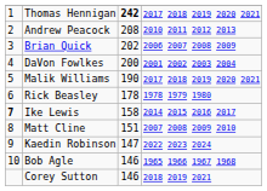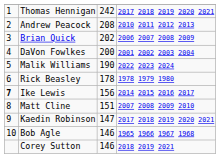 <table class="wikitable">
 <tr>
 </tr>
 <tr>
 <td>1</td>
 <td>Thomas Hennigan</td>
-<td><strong>242</strong></td>
+<td>242</td>
 <td style="font-size:80%;"><a href='#'>2017</a> <a href='#'>2018</a> <a href='#'>2019</a> <a href='#'>2020</a> <a href='#'>2021</a></td>
 </tr>
 <tr>
 <td>2</td>
 <td>Andrew Peacock</td>
 <td>208</td>
 <td style="font-size:80%;"><a href='#'>2010</a> <a href='#'>2011</a> <a href='#'>2012</a> <a href='#'>2013</a></td>
 </tr>
 <tr>
 <td>3</td>
 <td><a href='#'>Brian Quick</a></td>
 <td>202</td>
 <td style="font-size:80%;"><a href='#'>2006</a> <a href='#'>2007</a> <a href='#'>2008</a> <a href='#'>2009</a></td>
 </tr>
 <tr>
 <td>4</td>
 <td>DaVon Fowlkes</td>
 <td>200</td>
 <td style="font-size:80%;"><a href='#'>2001</a> <a href='#'>2002</a> <a href='#'>2003</a> <a href='#'>2004</a></td>
 </tr>
 <tr>
 <td>5</td>
 <td>Malik Williams</td>
 <td>190</td>
-<td style="font-size:80%;"><a href='#'>2017</a> <a href='#'>2018</a> <a href='#'>2019</a> <a href='#'>2020</a> <a href='#'>2021</a></td>
+<td style="font-size:80%;"><a href='#'>2022</a> <a href='#'>2023</a> <a href='#'>2024</a></td>
 </tr>
 <tr>
 <td>6</td>
 <td>Rick Beasley</td>
 <td>178</td>
 <td style="font-size:80%;"><a href='#'>1978</a> <a href='#'>1979</a> <a href='#'>1980</a></td>
 </tr>
 <tr>
 <td><strong>7</strong></td>
 <td>Ike Lewis</td>
-<td>158</td>
+<td>156</td>
 <td style="font-size:80%;"><a href='#'>2014</a> <a href='#'>2015</a> <a href='#'>2016</a> <a href='#'>2017</a></td>
 </tr>
 <tr>
 <td>8</td>
 <td>Matt Cline</td>
 <td>151</td>
 <td style="font-size:80%;"><a href='#'>2007</a> <a href='#'>2008</a> <a href='#'>2009</a> <a href='#'>2010</a></td>
 </tr>
 <tr>
 <td>9</td>
 <td>Kaedin Robinson</td>
 <td>147</td>
-<td style="font-size:80%;"><a href='#'>2022</a> <a href='#'>2023</a> <a href='#'>2024</a></td>
+<td style="font-size:80%;"><a href='#'>2017</a> <a href='#'>2018</a> <a href='#'>2019</a> <a href='#'>2020</a> <a href='#'>2021</a></td>
 </tr>
 <tr>
 <td>10</td>
 <td>Bob Agle</td>
 <td>146</td>
 <td style="font-size:80%;"><a href='#'>1965</a> <a href='#'>1966</a> <a href='#'>1967</a> <a href='#'>1968</a></td>
 </tr>
 <tr>
 <td></td>
 <td>Corey Sutton</td>
 <td>146</td>
 <td style="font-size:80%;"><a href='#'>2018</a> <a href='#'>2019</a> <a href='#'>2021</a></td>
 </tr>
 </table>
